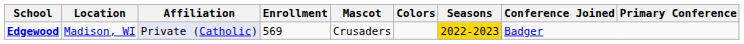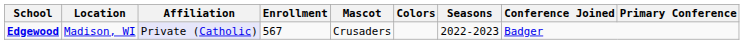 <table class="wikitable sortable">
 <tr>
 <th>School</th>
 <th>Location</th>
 <th>Affiliation</th>
 <th>Enrollment</th>
 <th>Mascot</th>
 <th>Colors</th>
 <th>Seasons</th>
 <th>Conference Joined</th>
 <th>Primary Conference</th>
 </tr>
 <tr>
 <td><strong><a href='#'>Edgewood</a></strong></td>
 <td><a href='#'>Madison, WI</a></td>
 <td style="background: lavender;">Private (<a href='#'>Catholic</a>)</td>
-<td>569</td>
+<td>567</td>
 <td>Crusaders</td>
 <td> </td>
-<td style="background: gold;">2022-2023</td>
+<td>2022-2023</td>
 <td colspan="2"><a href='#'>Badger</a></td>
 </tr>
 </table>
